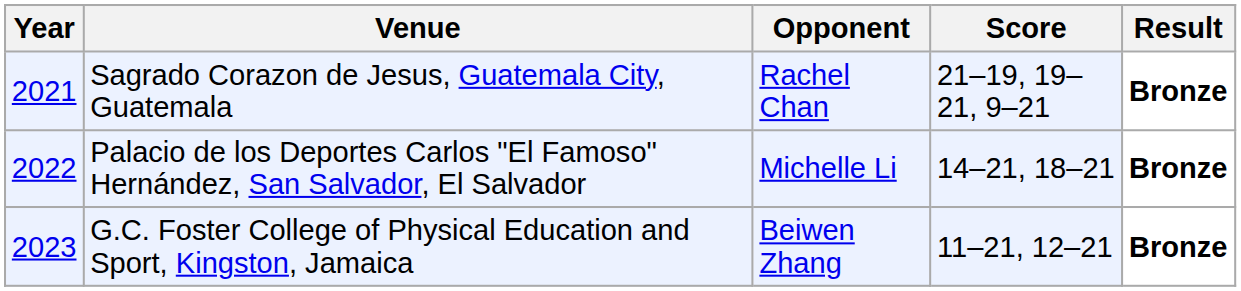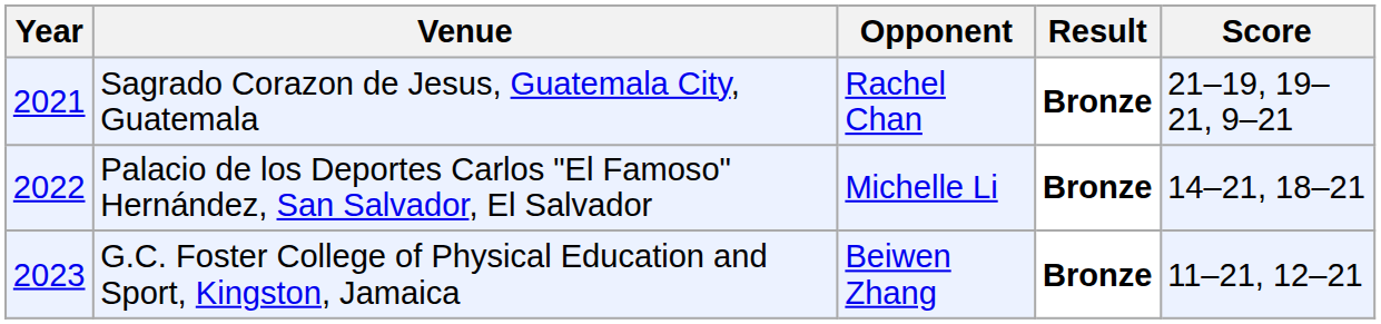 <table class="sortable wikitable" style="font-size: 90%;">
 <tr>
 <th>Year</th>
 <th>Venue</th>
 <th>Opponent</th>
+<th>Result</th>
 <th>Score</th>
-<th>Result</th>
 </tr>
 <tr style="background:#ECF2FF">
 <td align="center"><a href='#'>2021</a></td>
 <td align="left">Sagrado Corazon de Jesus, <a href='#'>Guatemala City</a>, Guatemala</td>
 <td align="left"> <a href='#'>Rachel Chan</a></td>
+<td style="text-align:left; background:white"> <strong>Bronze</strong></td>
 <td align="left">21–19, 19–21, 9–21</td>
-<td style="text-align:left; background:white"> <strong>Bronze</strong></td>
 </tr>
 <tr style="background:#ECF2FF">
 <td align="center"><a href='#'>2022</a></td>
 <td align="left">Palacio de los Deportes Carlos "El Famoso" Hernández, <a href='#'>San Salvador</a>, El Salvador</td>
 <td align="left"> <a href='#'>Michelle Li</a></td>
+<td style="text-align:left; background:white"> <strong>Bronze</strong></td>
 <td align="left">14–21, 18–21</td>
-<td style="text-align:left; background:white"> <strong>Bronze</strong></td>
 </tr>
 <tr style="background:#ECF2FF">
 <td align="center"><a href='#'>2023</a></td>
 <td align="left">G.C. Foster College of Physical Education and Sport, <a href='#'>Kingston</a>, Jamaica</td>
 <td align="left"> <a href='#'>Beiwen Zhang</a></td>
+<td style="text-align:left; background:white"> <strong>Bronze</strong></td>
 <td align="left">11–21, 12–21</td>
-<td style="text-align:left; background:white"> <strong>Bronze</strong></td>
 </tr>
 </table>
